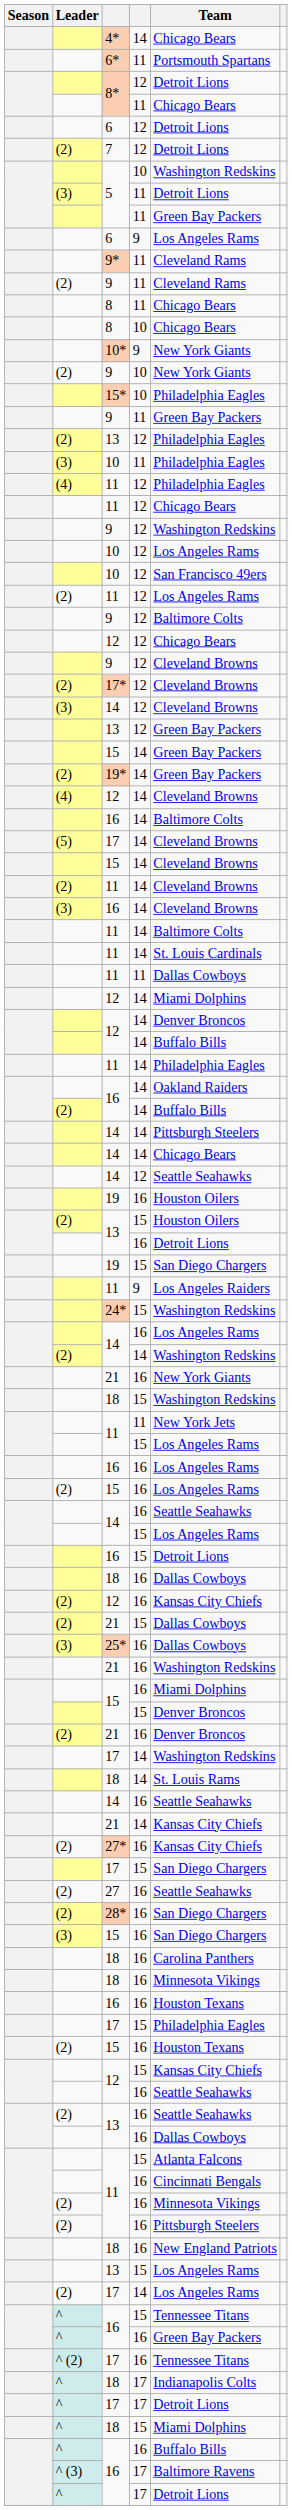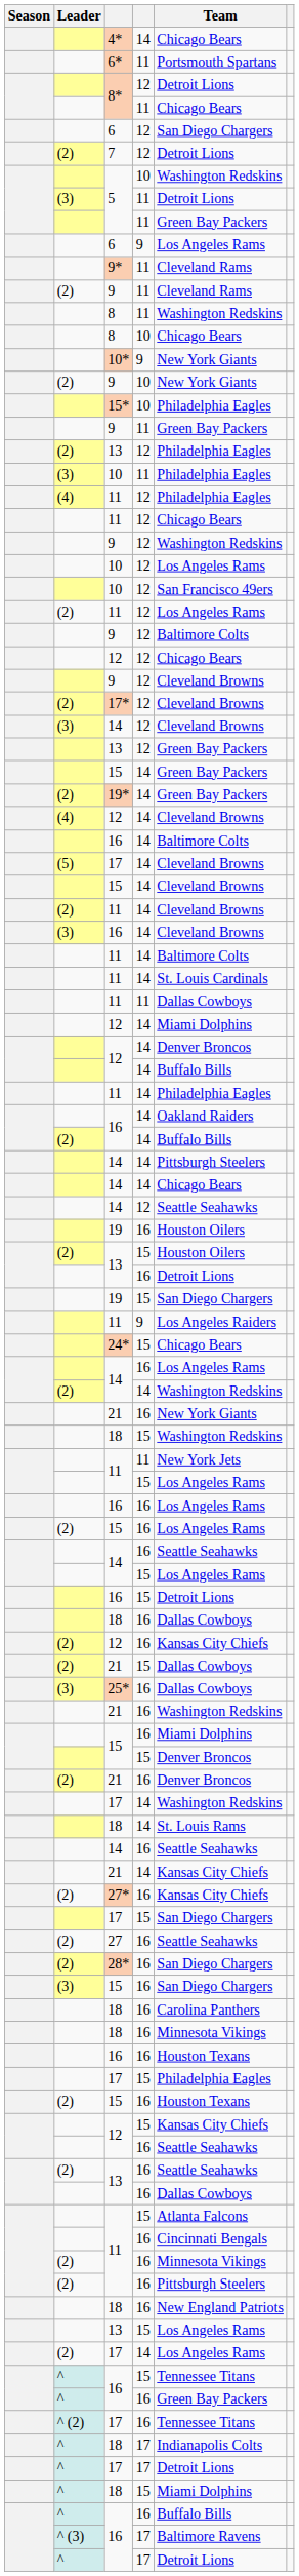 <table class="sortable wikitable">
 <tr>
 <th scope=col>Season</th>
 <th scope=col>Leader</th>
 <th scope=col></th>
 <th scope=col></th>
 <th scope=col>Team</th>
 <th scope=col class= "unsortable"></th>
 </tr>
 <tr>
 <th scope=row></th>
 <td style="background:#FFFF99;"></td>
 <td style="background:#fbceb1;">4*</td>
 <td>14</td>
 <td><a href='#'>Chicago Bears</a></td>
 <td></td>
 </tr>
 <tr>
 <th scope=row></th>
 <td></td>
 <td style="background:#fbceb1;">6*</td>
 <td>11</td>
 <td><a href='#'>Portsmouth Spartans</a></td>
 <td></td>
 </tr>
 <tr>
 <th scope=rowgroup rowspan=2></th>
 <td style="background:#FFFF99;"></td>
 <td rowspan=2 style="background:#fbceb1;">8*</td>
 <td>12</td>
 <td><a href='#'>Detroit Lions</a></td>
 <td></td>
 </tr>
 <tr>
 <td></td>
 <td>11</td>
 <td><a href='#'>Chicago Bears</a></td>
 <td></td>
 </tr>
 <tr>
 <th scope=row></th>
 <td></td>
 <td>6</td>
 <td>12</td>
-<td><a href='#'>Detroit Lions</a></td>
+<td><a href='#'>San Diego Chargers</a></td>
 <td></td>
 </tr>
 <tr>
 <th scope=row></th>
 <td style="background:#FFFF99;"> (2)</td>
 <td>7</td>
 <td>12</td>
 <td><a href='#'>Detroit Lions</a></td>
 <td></td>
 </tr>
 <tr>
 <th scope=rowgroup rowspan=3></th>
 <td style="background:#FFFF99;"></td>
 <td rowspan=3>5</td>
 <td>10</td>
 <td><a href='#'>Washington Redskins</a></td>
 <td></td>
 </tr>
 <tr>
 <td style="background:#FFFF99;"> (3)</td>
 <td>11</td>
 <td><a href='#'>Detroit Lions</a></td>
 <td></td>
 </tr>
 <tr>
 <td style="background:#FFFF99;"></td>
 <td>11</td>
 <td><a href='#'>Green Bay Packers</a></td>
 <td></td>
 </tr>
 <tr>
 <th scope=row></th>
 <td></td>
 <td>6</td>
 <td>9</td>
 <td><a href='#'>Los Angeles Rams</a></td>
 <td></td>
 </tr>
 <tr>
 <th scope=row></th>
 <td></td>
 <td style="background:#fbceb1;">9*</td>
 <td>11</td>
 <td><a href='#'>Cleveland Rams</a></td>
 <td></td>
 </tr>
 <tr>
 <th scope=row></th>
 <td> (2)</td>
 <td>9</td>
 <td>11</td>
 <td><a href='#'>Cleveland Rams</a></td>
 <td></td>
 </tr>
 <tr>
 <th scope=row></th>
 <td></td>
 <td>8</td>
 <td>11</td>
-<td><a href='#'>Chicago Bears</a></td>
+<td><a href='#'>Washington Redskins</a></td>
 <td></td>
 </tr>
 <tr>
 <th scope=row></th>
 <td></td>
 <td>8</td>
 <td>10</td>
 <td><a href='#'>Chicago Bears</a></td>
 <td></td>
 </tr>
 <tr>
 <th scope=row></th>
 <td></td>
 <td style="background:#fbceb1;">10*</td>
 <td>9</td>
 <td><a href='#'>New York Giants</a></td>
 <td></td>
 </tr>
 <tr>
 <th scope=row></th>
 <td> (2)</td>
 <td>9</td>
 <td>10</td>
 <td><a href='#'>New York Giants</a></td>
 <td></td>
 </tr>
 <tr>
 <th scope=row></th>
 <td style="background:#FFFF99;"></td>
 <td style="background:#fbceb1;">15*</td>
 <td>10</td>
 <td><a href='#'>Philadelphia Eagles</a></td>
 <td></td>
 </tr>
 <tr>
 <th scope=row></th>
 <td></td>
 <td>9</td>
 <td>11</td>
 <td><a href='#'>Green Bay Packers</a></td>
 <td></td>
 </tr>
 <tr>
 <th scope=row></th>
 <td style="background:#FFFF99;"> (2)</td>
 <td>13</td>
 <td>12</td>
 <td><a href='#'>Philadelphia Eagles</a></td>
 <td></td>
 </tr>
 <tr>
 <th scope=row></th>
 <td style="background:#FFFF99;"> (3)</td>
 <td>10</td>
 <td>11</td>
 <td><a href='#'>Philadelphia Eagles</a></td>
 <td></td>
 </tr>
 <tr>
 <th scope=row></th>
 <td style="background:#FFFF99;"> (4)</td>
 <td>11</td>
 <td>12</td>
 <td><a href='#'>Philadelphia Eagles</a></td>
 <td></td>
 </tr>
 <tr>
 <th scope=row></th>
 <td></td>
 <td>11</td>
 <td>12</td>
 <td><a href='#'>Chicago Bears</a></td>
 <td></td>
 </tr>
 <tr>
 <th scope=row></th>
 <td></td>
 <td>9</td>
 <td>12</td>
 <td><a href='#'>Washington Redskins</a></td>
 <td></td>
 </tr>
 <tr>
 <th scope=row></th>
 <td></td>
 <td>10</td>
 <td>12</td>
 <td><a href='#'>Los Angeles Rams</a></td>
 <td></td>
 </tr>
 <tr>
 <th scope=row></th>
 <td style="background:#FFFF99;"></td>
 <td>10</td>
 <td>12</td>
 <td><a href='#'>San Francisco 49ers</a></td>
 <td></td>
 </tr>
 <tr>
 <th scope=row></th>
 <td> (2)</td>
 <td>11</td>
 <td>12</td>
 <td><a href='#'>Los Angeles Rams</a></td>
 <td></td>
 </tr>
 <tr>
 <th scope=row></th>
 <td></td>
 <td>9</td>
 <td>12</td>
 <td><a href='#'>Baltimore Colts</a></td>
 <td></td>
 </tr>
 <tr>
 <th scope=row></th>
 <td></td>
 <td>12</td>
 <td>12</td>
 <td><a href='#'>Chicago Bears</a></td>
 <td></td>
 </tr>
 <tr>
 <th scope=row></th>
 <td style="background:#FFFF99;"></td>
 <td>9</td>
 <td>12</td>
 <td><a href='#'>Cleveland Browns</a></td>
 <td></td>
 </tr>
 <tr>
 <th scope=row></th>
 <td style="background:#FFFF99;"> (2)</td>
 <td style="background:#fbceb1;">17*</td>
 <td>12</td>
 <td><a href='#'>Cleveland Browns</a></td>
 <td></td>
 </tr>
 <tr>
 <th scope=row></th>
 <td style="background:#FFFF99;"> (3)</td>
 <td>14</td>
 <td>12</td>
 <td><a href='#'>Cleveland Browns</a></td>
 <td></td>
 </tr>
 <tr>
 <th scope=row></th>
 <td style="background:#FFFF99;"></td>
 <td>13</td>
 <td>12</td>
 <td><a href='#'>Green Bay Packers</a></td>
 <td></td>
 </tr>
 <tr>
 <th scope=row></th>
 <td style="background:#FFFF99;"></td>
 <td>15</td>
 <td>14</td>
 <td><a href='#'>Green Bay Packers</a></td>
 <td></td>
 </tr>
 <tr>
 <th scope=row></th>
 <td style="background:#FFFF99;"> (2)</td>
 <td style="background:#fbceb1;">19*</td>
 <td>14</td>
 <td><a href='#'>Green Bay Packers</a></td>
 <td></td>
 </tr>
 <tr>
 <th scope=row></th>
 <td style="background:#FFFF99;"> (4)</td>
 <td>12</td>
 <td>14</td>
 <td><a href='#'>Cleveland Browns</a></td>
 <td></td>
 </tr>
 <tr>
 <th scope=row></th>
 <td style="background:#FFFF99;"></td>
 <td>16</td>
 <td>14</td>
 <td><a href='#'>Baltimore Colts</a></td>
 <td></td>
 </tr>
 <tr>
 <th scope=row></th>
 <td style="background:#FFFF99;"> (5)</td>
 <td>17</td>
 <td>14</td>
 <td><a href='#'>Cleveland Browns</a></td>
 <td></td>
 </tr>
 <tr>
 <th scope=row></th>
 <td style="background:#FFFF99;"></td>
 <td>15</td>
 <td>14</td>
 <td><a href='#'>Cleveland Browns</a></td>
 <td></td>
 </tr>
 <tr>
 <th scope=row></th>
 <td style="background:#FFFF99;"> (2)</td>
 <td>11</td>
 <td>14</td>
 <td><a href='#'>Cleveland Browns</a></td>
 <td></td>
 </tr>
 <tr>
 <th scope=row></th>
 <td style="background:#FFFF99;"> (3)</td>
 <td>16</td>
 <td>14</td>
 <td><a href='#'>Cleveland Browns</a></td>
 <td></td>
 </tr>
 <tr>
 <th scope=row></th>
 <td></td>
 <td>11</td>
 <td>14</td>
 <td><a href='#'>Baltimore Colts</a></td>
 <td></td>
 </tr>
 <tr>
 <th scope=row></th>
 <td></td>
 <td>11</td>
 <td>14</td>
 <td><a href='#'>St. Louis Cardinals</a></td>
 <td></td>
 </tr>
 <tr>
 <th scope=row></th>
 <td></td>
 <td>11</td>
 <td>11</td>
 <td><a href='#'>Dallas Cowboys</a></td>
 <td></td>
 </tr>
 <tr>
 <th scope=row></th>
 <td></td>
 <td>12</td>
 <td>14</td>
 <td><a href='#'>Miami Dolphins</a></td>
 <td></td>
 </tr>
 <tr>
 <th scope=rowgroup rowspan=2></th>
 <td style="background:#FFFF99;"></td>
 <td rowspan=2>12</td>
 <td>14</td>
 <td><a href='#'>Denver Broncos</a></td>
 <td></td>
 </tr>
 <tr>
 <td style="background:#FFFF99;"></td>
 <td>14</td>
 <td><a href='#'>Buffalo Bills</a></td>
 <td></td>
 </tr>
 <tr>
 <th scope=row></th>
 <td></td>
 <td>11</td>
 <td>14</td>
 <td><a href='#'>Philadelphia Eagles</a></td>
 <td></td>
 </tr>
 <tr>
 <th scope=rowgroup rowspan=2></th>
 <td></td>
 <td rowspan=2>16</td>
 <td>14</td>
 <td><a href='#'>Oakland Raiders</a></td>
 <td></td>
 </tr>
 <tr>
 <td style="background:#FFFF99;"> (2)</td>
 <td>14</td>
 <td><a href='#'>Buffalo Bills</a></td>
 <td></td>
 </tr>
 <tr>
 <th scope=row></th>
 <td style="background:#FFFF99;"></td>
 <td>14</td>
 <td>14</td>
 <td><a href='#'>Pittsburgh Steelers</a></td>
 <td></td>
 </tr>
 <tr>
 <th scope=row></th>
 <td style="background:#FFFF99;"></td>
 <td>14</td>
 <td>14</td>
 <td><a href='#'>Chicago Bears</a></td>
 <td></td>
 </tr>
 <tr>
 <th scope=row></th>
 <td></td>
 <td>14</td>
 <td>12</td>
 <td><a href='#'>Seattle Seahawks</a></td>
 <td></td>
 </tr>
 <tr>
 <th scope=row></th>
 <td style="background:#FFFF99;"></td>
 <td>19</td>
 <td>16</td>
 <td><a href='#'>Houston Oilers</a></td>
 <td></td>
 </tr>
 <tr>
 <th scope=rowgroup rowspan=2></th>
 <td style="background:#FFFF99;"> (2)</td>
 <td rowspan=2>13</td>
 <td>15</td>
 <td><a href='#'>Houston Oilers</a></td>
 <td></td>
 </tr>
 <tr>
 <td></td>
 <td>16</td>
 <td><a href='#'>Detroit Lions</a></td>
 <td></td>
 </tr>
 <tr>
 <th scope=row></th>
 <td></td>
 <td>19</td>
 <td>15</td>
 <td><a href='#'>San Diego Chargers</a></td>
 <td></td>
 </tr>
 <tr>
 <th scope=row></th>
 <td style="background:#FFFF99;"></td>
 <td>11</td>
 <td>9</td>
 <td><a href='#'>Los Angeles Raiders</a></td>
 <td></td>
 </tr>
 <tr>
 <th scope=row></th>
 <td style="background:#FFFF99;"></td>
 <td style="background:#fbceb1;">24*</td>
 <td>15</td>
-<td><a href='#'>Washington Redskins</a></td>
+<td><a href='#'>Chicago Bears</a></td>
 <td></td>
 </tr>
 <tr>
 <th scope=rowgroup rowspan=2></th>
 <td style="background:#FFFF99;"></td>
 <td rowspan=2>14</td>
 <td>16</td>
 <td><a href='#'>Los Angeles Rams</a></td>
 <td></td>
 </tr>
 <tr>
 <td style="background:#FFFF99;"> (2)</td>
 <td>14</td>
 <td><a href='#'>Washington Redskins</a></td>
 <td></td>
 </tr>
 <tr>
 <th scope=row></th>
 <td></td>
 <td>21</td>
 <td>16</td>
 <td><a href='#'>New York Giants</a></td>
 <td></td>
 </tr>
 <tr>
 <th scope=row></th>
 <td></td>
 <td>18</td>
 <td>15</td>
 <td><a href='#'>Washington Redskins</a></td>
 <td></td>
 </tr>
 <tr>
 <th scope=rowgroup rowspan=2></th>
 <td></td>
 <td rowspan=2>11</td>
 <td>11</td>
 <td><a href='#'>New York Jets</a></td>
 <td></td>
 </tr>
 <tr>
 <td></td>
 <td>15</td>
 <td><a href='#'>Los Angeles Rams</a></td>
 <td></td>
 </tr>
 <tr>
 <th scope=row></th>
 <td></td>
 <td>16</td>
 <td>16</td>
 <td><a href='#'>Los Angeles Rams</a></td>
 <td></td>
 </tr>
 <tr>
 <th scope=row></th>
 <td> (2)</td>
 <td>15</td>
 <td>16</td>
 <td><a href='#'>Los Angeles Rams</a></td>
 <td></td>
 </tr>
 <tr>
 <th scope=rowgroup rowspan=2></th>
 <td></td>
 <td rowspan=2>14</td>
 <td>16</td>
 <td><a href='#'>Seattle Seahawks</a></td>
 <td></td>
 </tr>
 <tr>
 <td></td>
 <td>15</td>
 <td><a href='#'>Los Angeles Rams</a></td>
 <td></td>
 </tr>
 <tr>
 <th scope=row></th>
 <td style="background:#FFFF99;"></td>
 <td>16</td>
 <td>15</td>
 <td><a href='#'>Detroit Lions</a></td>
 <td></td>
 </tr>
 <tr>
 <th scope=row></th>
 <td style="background:#FFFF99;"></td>
 <td>18</td>
 <td>16</td>
 <td><a href='#'>Dallas Cowboys</a></td>
 <td></td>
 </tr>
 <tr>
 <th scope=row></th>
 <td style="background:#FFFF99;"> (2)</td>
 <td>12</td>
 <td>16</td>
 <td><a href='#'>Kansas City Chiefs</a></td>
 <td></td>
 </tr>
 <tr>
 <th scope=row></th>
 <td style="background:#FFFF99;"> (2)</td>
 <td>21</td>
 <td>15</td>
 <td><a href='#'>Dallas Cowboys</a></td>
 <td></td>
 </tr>
 <tr>
 <th scope=row></th>
 <td style="background:#FFFF99;"> (3)</td>
 <td style="background:#fbceb1;">25*</td>
 <td>16</td>
 <td><a href='#'>Dallas Cowboys</a></td>
 <td></td>
 </tr>
 <tr>
 <th scope=row></th>
 <td></td>
 <td>21</td>
 <td>16</td>
 <td><a href='#'>Washington Redskins</a></td>
 <td></td>
 </tr>
 <tr>
 <th scope=rowgroup rowspan=2></th>
 <td></td>
 <td rowspan=2>15</td>
 <td>16</td>
 <td><a href='#'>Miami Dolphins</a></td>
 <td></td>
 </tr>
 <tr>
 <td style="background:#FFFF99;"></td>
 <td>15</td>
 <td><a href='#'>Denver Broncos</a></td>
 <td></td>
 </tr>
 <tr>
 <th scope=row></th>
 <td style="background:#FFFF99;"> (2)</td>
 <td>21</td>
 <td>16</td>
 <td><a href='#'>Denver Broncos</a></td>
 <td></td>
 </tr>
 <tr>
 <th scope=row></th>
 <td></td>
 <td>17</td>
 <td>14</td>
 <td><a href='#'>Washington Redskins</a></td>
 <td></td>
 </tr>
 <tr>
 <th scope=row></th>
 <td style="background:#FFFF99;"></td>
 <td>18</td>
 <td>14</td>
 <td><a href='#'>St. Louis Rams</a></td>
 <td></td>
 </tr>
 <tr>
 <th scope=row></th>
 <td></td>
 <td>14</td>
 <td>16</td>
 <td><a href='#'>Seattle Seahawks</a></td>
 <td></td>
 </tr>
 <tr>
 <th scope=row></th>
 <td></td>
 <td>21</td>
 <td>14</td>
 <td><a href='#'>Kansas City Chiefs</a></td>
 <td></td>
 </tr>
 <tr>
 <th scope=row></th>
 <td> (2)</td>
 <td style="background:#fbceb1;">27*</td>
 <td>16</td>
 <td><a href='#'>Kansas City Chiefs</a></td>
 <td></td>
 </tr>
 <tr>
 <th scope=row></th>
 <td style="background:#FFFF99;"></td>
 <td>17</td>
 <td>15</td>
 <td><a href='#'>San Diego Chargers</a></td>
 <td></td>
 </tr>
 <tr>
 <th scope=row></th>
 <td> (2)</td>
 <td>27</td>
 <td>16</td>
 <td><a href='#'>Seattle Seahawks</a></td>
 <td></td>
 </tr>
 <tr>
 <th scope=row></th>
 <td style="background:#FFFF99;"> (2)</td>
 <td style="background:#fbceb1;">28*</td>
 <td>16</td>
 <td><a href='#'>San Diego Chargers</a></td>
 <td></td>
 </tr>
 <tr>
 <th scope=row></th>
 <td style="background:#FFFF99;"> (3)</td>
 <td>15</td>
 <td>16</td>
 <td><a href='#'>San Diego Chargers</a></td>
 <td></td>
 </tr>
 <tr>
 <th scope=row></th>
 <td></td>
 <td>18</td>
 <td>16</td>
 <td><a href='#'>Carolina Panthers</a></td>
 <td></td>
 </tr>
 <tr>
 <th scope=row></th>
 <td></td>
 <td>18</td>
 <td>16</td>
 <td><a href='#'>Minnesota Vikings</a></td>
 <td></td>
 </tr>
 <tr>
 <th scope=row></th>
 <td></td>
 <td>16</td>
 <td>16</td>
 <td><a href='#'>Houston Texans</a></td>
 <td></td>
 </tr>
 <tr>
 <th scope=row></th>
 <td></td>
 <td>17</td>
 <td>15</td>
 <td><a href='#'>Philadelphia Eagles</a></td>
 <td></td>
 </tr>
 <tr>
 <th scope=row></th>
 <td> (2)</td>
 <td>15</td>
 <td>16</td>
 <td><a href='#'>Houston Texans</a></td>
 <td></td>
 </tr>
 <tr>
 <th scope=rowgroup rowspan=2></th>
 <td></td>
 <td rowspan=2>12</td>
 <td>15</td>
 <td><a href='#'>Kansas City Chiefs</a></td>
 <td></td>
 </tr>
 <tr>
 <td></td>
 <td>16</td>
 <td><a href='#'>Seattle Seahawks</a></td>
 <td></td>
 </tr>
 <tr>
 <th scope=rowgroup rowspan=2></th>
 <td> (2)</td>
 <td rowspan=2>13</td>
 <td>16</td>
 <td><a href='#'>Seattle Seahawks</a></td>
 <td></td>
 </tr>
 <tr>
 <td></td>
 <td>16</td>
 <td><a href='#'>Dallas Cowboys</a></td>
 <td></td>
 </tr>
 <tr>
 <th scope=rowgroup rowspan=4></th>
 <td></td>
 <td rowspan=4>11</td>
 <td>15</td>
 <td><a href='#'>Atlanta Falcons</a></td>
 <td></td>
 </tr>
 <tr>
 <td></td>
 <td>16</td>
 <td><a href='#'>Cincinnati Bengals</a></td>
 <td></td>
 </tr>
 <tr>
 <td> (2)</td>
 <td>16</td>
 <td><a href='#'>Minnesota Vikings</a></td>
 <td></td>
 </tr>
 <tr>
 <td> (2)</td>
 <td>16</td>
 <td><a href='#'>Pittsburgh Steelers</a></td>
 <td></td>
 </tr>
 <tr>
 <th scope=row></th>
 <td></td>
 <td>18</td>
 <td>16</td>
 <td><a href='#'>New England Patriots</a></td>
 <td></td>
 </tr>
 <tr>
 <th scope=row></th>
 <td></td>
 <td>13</td>
 <td>15</td>
 <td><a href='#'>Los Angeles Rams</a></td>
 <td></td>
 </tr>
 <tr>
 <th scope=row></th>
 <td> (2)</td>
 <td>17</td>
 <td>14</td>
 <td><a href='#'>Los Angeles Rams</a></td>
 <td></td>
 </tr>
 <tr>
 <th scope=rowgroup rowspan=2></th>
 <td style="background:#cfecec;">^</td>
 <td rowspan=2>16</td>
 <td>15</td>
 <td><a href='#'>Tennessee Titans</a></td>
 <td></td>
 </tr>
 <tr>
 <td style="background:#cfecec;">^</td>
 <td>16</td>
 <td><a href='#'>Green Bay Packers</a></td>
 <td></td>
 </tr>
 <tr>
 <th scope=row></th>
 <td style="background:#cfecec;">^ (2)</td>
 <td>17</td>
 <td>16</td>
 <td><a href='#'>Tennessee Titans</a></td>
 <td></td>
 </tr>
 <tr>
 <th scope=row></th>
 <td style="background:#cfecec;">^</td>
 <td>18</td>
 <td>17</td>
 <td><a href='#'>Indianapolis Colts</a></td>
 <td></td>
 </tr>
 <tr>
 <th scope=row></th>
 <td style="background:#cfecec;">^</td>
 <td>17</td>
 <td>17</td>
 <td><a href='#'>Detroit Lions</a></td>
 <td></td>
 </tr>
 <tr>
 <th scope=row></th>
 <td style="background:#cfecec;">^</td>
 <td>18</td>
 <td>15</td>
 <td><a href='#'>Miami Dolphins</a></td>
 <td></td>
 </tr>
 <tr>
 <th scope=rowgroup rowspan=3></th>
 <td style="background:#cfecec;">^</td>
 <td rowspan=3>16</td>
 <td>16</td>
 <td><a href='#'>Buffalo Bills</a></td>
 <td></td>
 </tr>
 <tr>
 <td style="background:#cfecec;">^ (3)</td>
 <td>17</td>
 <td><a href='#'> Baltimore Ravens</a></td>
 <td></td>
 </tr>
 <tr>
 <td style="background:#cfecec;">^</td>
 <td>17</td>
 <td><a href='#'>Detroit Lions</a></td>
 <td></td>
 </tr>
 </table>
